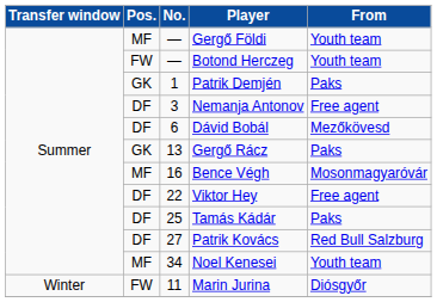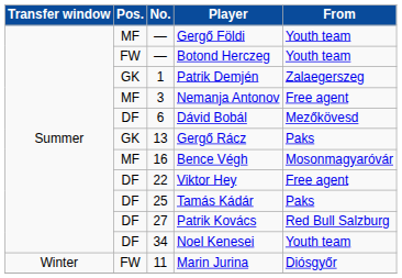 <table class="wikitable plainrowheaders sortable">
 <tr>
 <th style="background-color:#094B9B;color:white">Transfer window</th>
 <th style="background-color:#094B9B;color:white">Pos.</th>
 <th style="background-color:#094B9B;color:white">No.</th>
 <th style="background-color:#094B9B;color:white">Player</th>
 <th style="background-color:#094B9B;color:white">From</th>
 </tr>
 <tr>
 <td rowspan="11" style="text-align:center;">Summer</td>
 <td style="text-align:center;">MF</td>
 <td style="text-align:center;">—</td>
 <td style="text-align:left;"> <a href='#'>Gergő Földi</a></td>
 <td style="text-align:left;"><a href='#'>Youth team</a></td>
 </tr>
 <tr>
 <td style="text-align:center;">FW</td>
 <td style="text-align:center;">—</td>
 <td style="text-align:left;"> <a href='#'>Botond Herczeg</a></td>
 <td style="text-align:left;"><a href='#'>Youth team</a></td>
 </tr>
 <tr>
 <td style="text-align:center;">GK</td>
 <td style="text-align:center;">1</td>
 <td style="text-align:left;"> <a href='#'>Patrik Demjén</a></td>
-<td style="text-align:left;"><a href='#'>Paks</a></td>
+<td style="text-align:left;"><a href='#'>Zalaegerszeg</a></td>
 </tr>
 <tr>
-<td style="text-align:center;">DF</td>
+<td style="text-align:center;">MF</td>
 <td style="text-align:center;">3</td>
 <td style="text-align:left;"> <a href='#'>Nemanja Antonov</a></td>
 <td style="text-align:left;"><a href='#'>Free agent</a></td>
 </tr>
 <tr>
 <td style="text-align:center;">DF</td>
 <td style="text-align:center;">6</td>
 <td style="text-align:left;"> <a href='#'>Dávid Bobál</a></td>
 <td style="text-align:left;"><a href='#'>Mezőkövesd</a></td>
 </tr>
 <tr>
 <td style="text-align:center;">GK</td>
 <td style="text-align:center;">13</td>
 <td style="text-align:left;"> <a href='#'>Gergő Rácz</a></td>
 <td style="text-align:left;"><a href='#'>Paks</a></td>
 </tr>
 <tr>
 <td style="text-align:center;">MF</td>
 <td style="text-align:center;">16</td>
 <td style="text-align:left;"> <a href='#'>Bence Végh</a></td>
 <td style="text-align:left;"><a href='#'>Mosonmagyaróvár</a></td>
 </tr>
 <tr>
 <td style="text-align:center;">DF</td>
 <td style="text-align:center;">22</td>
 <td style="text-align:left;"> <a href='#'>Viktor Hey</a></td>
 <td style="text-align:left;"><a href='#'>Free agent</a></td>
 </tr>
 <tr>
 <td style="text-align:center;">DF</td>
 <td style="text-align:center;">25</td>
 <td style="text-align:left;"> <a href='#'>Tamás Kádár</a></td>
 <td style="text-align:left;"><a href='#'>Paks</a></td>
 </tr>
 <tr>
 <td style="text-align:center;">DF</td>
 <td style="text-align:center;">27</td>
 <td style="text-align:left;"> <a href='#'>Patrik Kovács</a></td>
 <td style="text-align:left;"> <a href='#'>Red Bull Salzburg</a></td>
 </tr>
 <tr>
-<td style="text-align:center;">MF</td>
+<td style="text-align:center;">DF</td>
 <td style="text-align:center;">34</td>
 <td style="text-align:left;"> <a href='#'>Noel Kenesei</a></td>
 <td style="text-align:left;"><a href='#'>Youth team</a></td>
 </tr>
 <tr>
 <td style="text-align:center;">Winter</td>
 <td style="text-align:center;">FW</td>
 <td style="text-align:center;">11</td>
 <td style="text-align:left;"> <a href='#'>Marin Jurina</a></td>
 <td style="text-align:left;"><a href='#'>Diósgyőr</a></td>
 </tr>
 <tr>
 </tr>
 </table>
